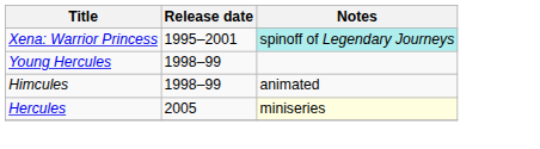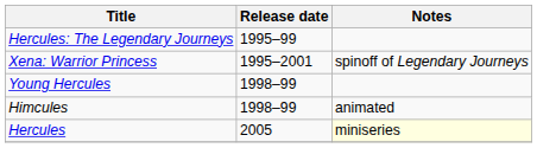 <table class="wikitable sortable">
 <tr>
 <th scope="col">Title</th>
 <th scope="col">Release date</th>
 <th scope="col" class="unsortable">Notes</th>
 </tr>
 <tr>
+<td><em><a href='#'>Hercules: The Legendary Journeys</a></em></td>
+<td>1995–99</td>
+<td></td>
+</tr>
+<tr>
 <td><em><a href='#'>Xena: Warrior Princess</a></em></td>
 <td>1995–2001</td>
-<td style="background: paleturquoise;">spinoff of <em>Legendary Journeys</em></td>
+<td>spinoff of <em>Legendary Journeys</em></td>
 </tr>
 <tr>
 <td><em><a href='#'>Young Hercules</a></em></td>
 <td>1998–99</td>
 <td></td>
 </tr>
 <tr>
 <td><em>Himcules</em></td>
 <td>1998–99</td>
 <td>animated</td>
 </tr>
 <tr>
 <td><em><a href='#'>Hercules</a></em></td>
 <td>2005</td>
 <td style="background: lightyellow;">miniseries</td>
 </tr>
 <tr>
 </tr>
 </table>
